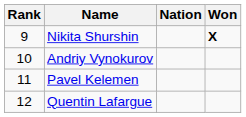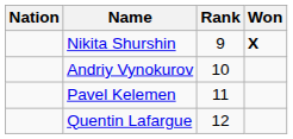 <table class=wikitable sortable style=text-align:center>
 <tr>
+<th>Nation</th>
+<th>Name</th>
 <th>Rank</th>
-<th>Name</th>
-<th>Nation</th>
 <th>Won</th>
 </tr>
 <tr style=background: #ccffcc;>
+<td align=left></td>
+<td align=left><a href='#'>Nikita Shurshin</a></td>
 <td>9</td>
-<td align=left><a href='#'>Nikita Shurshin</a></td>
-<td align=left></td>
 <td align=left><strong>X</strong></td>
 </tr>
 <tr>
+<td align=left></td>
+<td align=left><a href='#'>Andriy Vynokurov</a></td>
 <td>10</td>
-<td align=left><a href='#'>Andriy Vynokurov</a></td>
-<td align=left></td>
 <td></td>
 </tr>
 <tr>
+<td align=left></td>
+<td align=left><a href='#'>Pavel Kelemen</a></td>
 <td>11</td>
-<td align=left><a href='#'>Pavel Kelemen</a></td>
-<td align=left></td>
 <td></td>
 </tr>
 <tr>
+<td align=left></td>
+<td align=left><a href='#'>Quentin Lafargue</a></td>
 <td>12</td>
-<td align=left><a href='#'>Quentin Lafargue</a></td>
-<td align=left></td>
 <td></td>
 </tr>
 </table>
